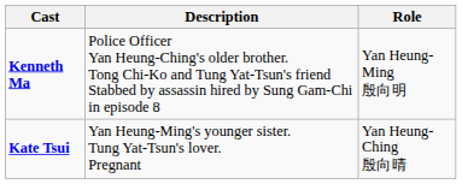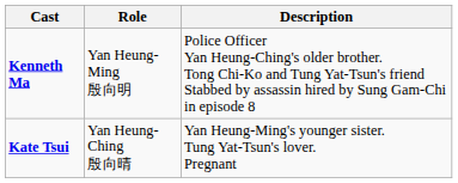 <table class="wikitable" width="55%">
 <tr>
 <th>Cast</th>
+<th>Role</th>
 <th>Description</th>
-<th>Role</th>
 </tr>
 <tr>
 <td><strong><a href='#'>Kenneth Ma</a></strong></td>
+<td>Yan Heung-Ming <br> 殷向明</td>
 <td>Police Officer <br> Yan Heung-Ching's older brother. <br> Tong Chi-Ko and Tung Yat-Tsun's friend <br> Stabbed by assassin hired by Sung Gam-Chi in episode 8</td>
-<td>Yan Heung-Ming <br> 殷向明</td>
 </tr>
 <tr>
 <td><strong><a href='#'>Kate Tsui</a></strong></td>
+<td>Yan Heung-Ching <br> 殷向晴</td>
 <td>Yan Heung-Ming's younger sister. <br> Tung Yat-Tsun's lover. <br> Pregnant</td>
-<td>Yan Heung-Ching <br> 殷向晴</td>
 </tr>
 </table>
